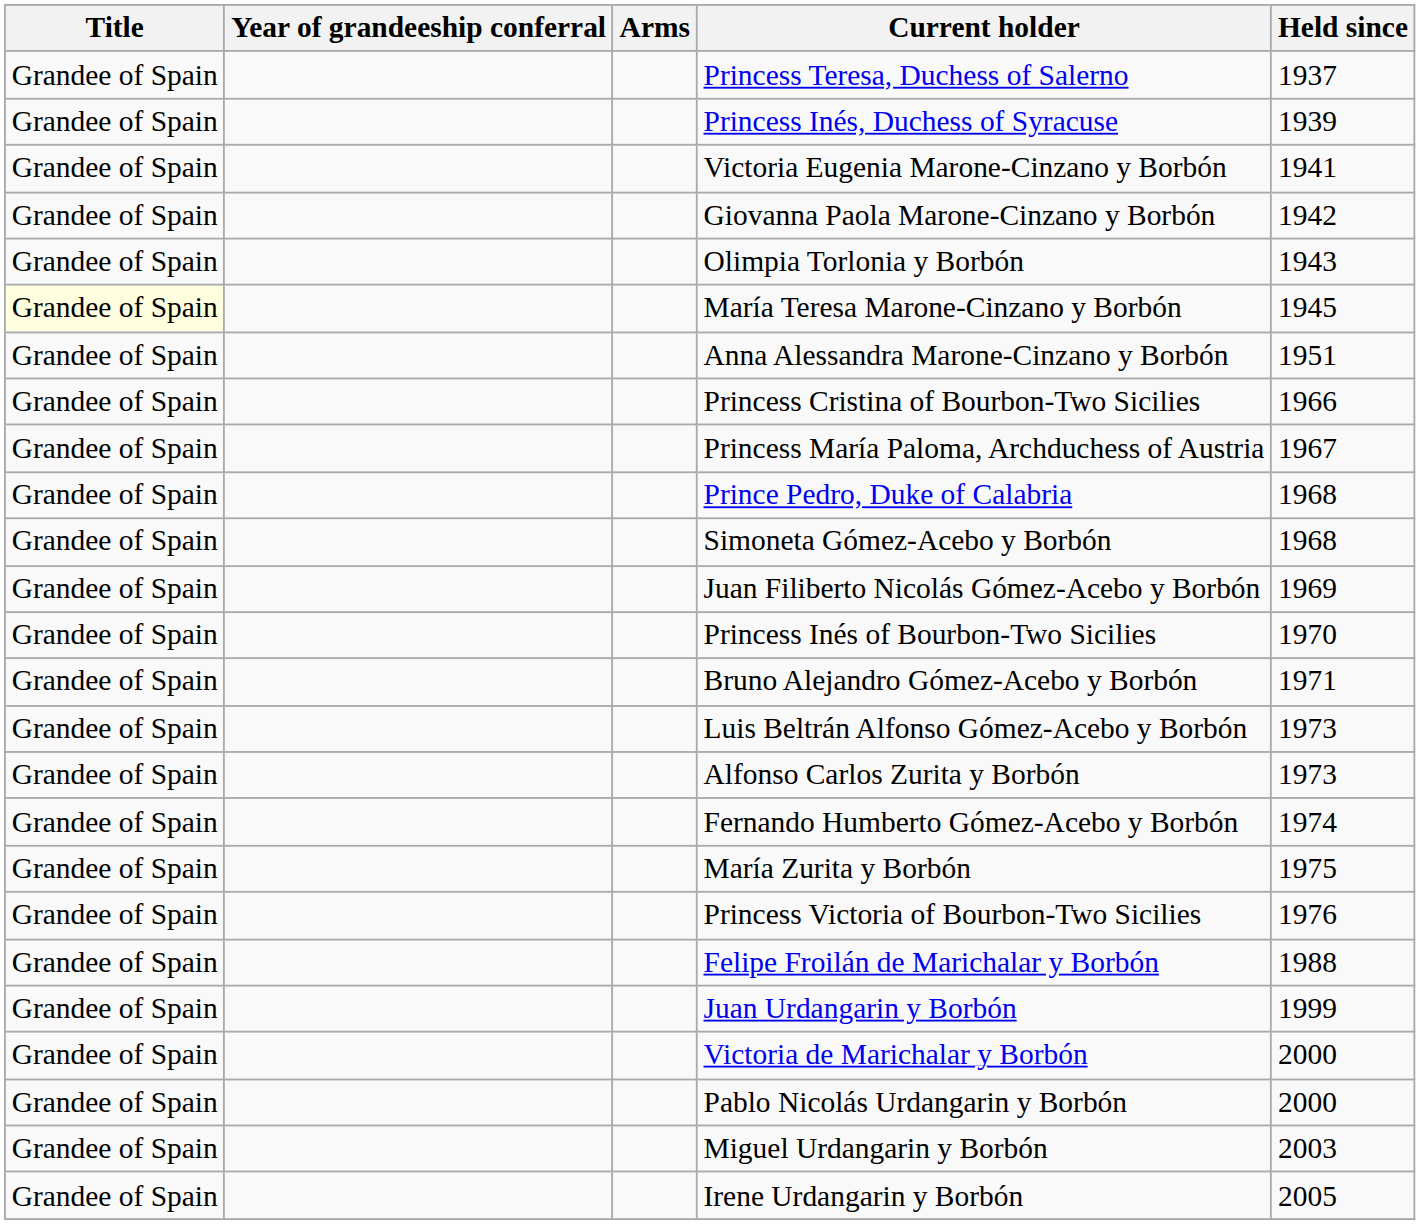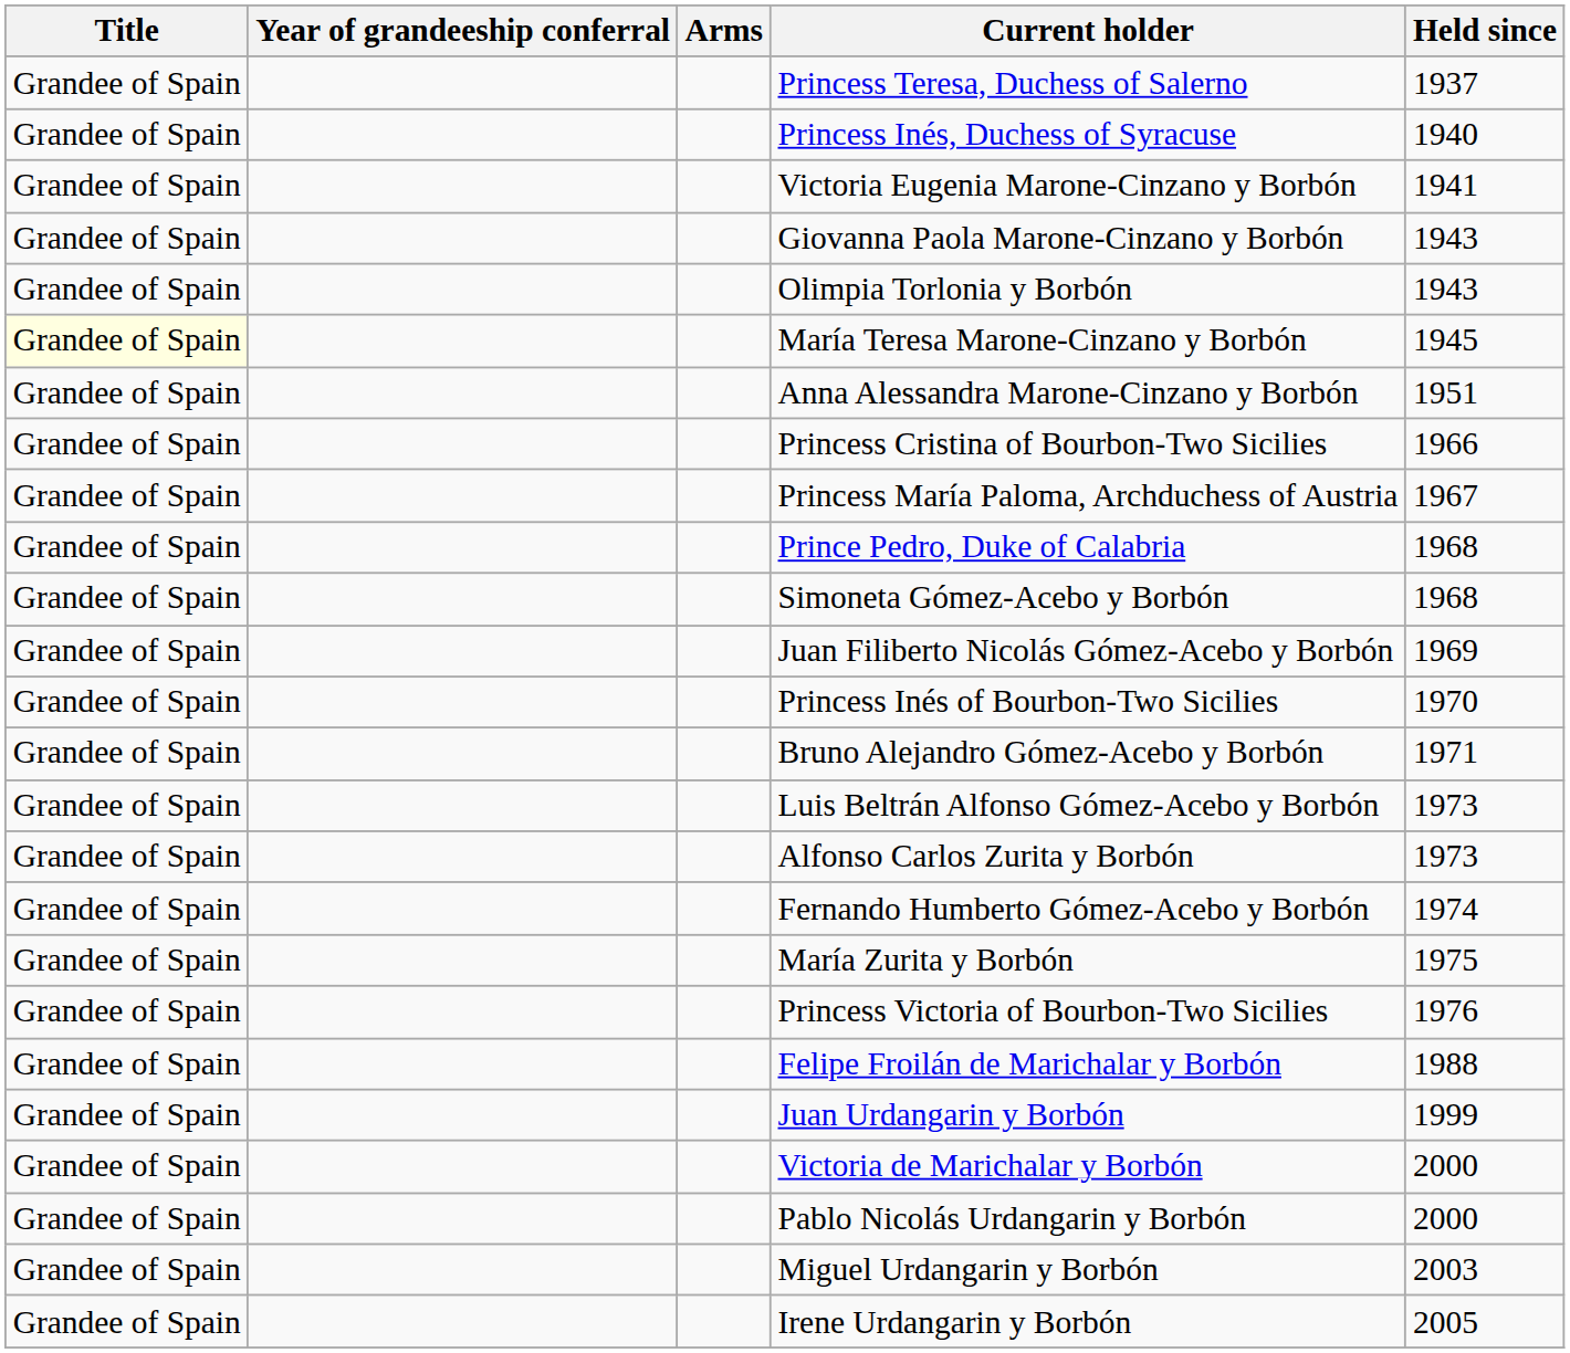 <table class="wikitable sortable">
 <tr>
 <th>Title</th>
 <th>Year of grandeeship conferral</th>
 <th>Arms</th>
 <th>Current holder</th>
 <th>Held since</th>
 </tr>
 <tr>
 <td>Grandee of Spain</td>
 <td></td>
 <td></td>
 <td><a href='#'>Princess Teresa, Duchess of Salerno</a></td>
 <td>1937</td>
 </tr>
 <tr>
 <td>Grandee of Spain</td>
 <td></td>
 <td></td>
 <td><a href='#'>Princess Inés, Duchess of Syracuse</a></td>
-<td>1939</td>
+<td>1940</td>
 </tr>
 <tr>
 <td>Grandee of Spain</td>
 <td></td>
 <td></td>
 <td>Victoria Eugenia Marone-Cinzano y Borbón</td>
 <td>1941</td>
 </tr>
 <tr>
 <td>Grandee of Spain</td>
 <td></td>
 <td></td>
 <td>Giovanna Paola Marone-Cinzano y Borbón</td>
-<td>1942</td>
+<td>1943</td>
 </tr>
 <tr>
 <td>Grandee of Spain</td>
 <td></td>
 <td></td>
 <td>Olimpia Torlonia y Borbón</td>
 <td>1943</td>
 </tr>
 <tr>
 <td style="background: lightyellow;">Grandee of Spain</td>
 <td></td>
 <td></td>
 <td>María Teresa Marone-Cinzano y Borbón</td>
 <td>1945</td>
 </tr>
 <tr>
 <td>Grandee of Spain</td>
 <td></td>
 <td></td>
 <td>Anna Alessandra Marone-Cinzano y Borbón</td>
 <td>1951</td>
 </tr>
 <tr>
 <td>Grandee of Spain</td>
 <td></td>
 <td></td>
 <td>Princess Cristina of Bourbon-Two Sicilies</td>
 <td>1966</td>
 </tr>
 <tr>
 <td>Grandee of Spain</td>
 <td></td>
 <td></td>
 <td>Princess María Paloma, Archduchess of Austria</td>
 <td>1967</td>
 </tr>
 <tr>
 <td>Grandee of Spain</td>
 <td></td>
 <td></td>
 <td><a href='#'>Prince Pedro, Duke of Calabria</a></td>
 <td>1968</td>
 </tr>
 <tr>
 <td>Grandee of Spain</td>
 <td></td>
 <td></td>
 <td>Simoneta Gómez-Acebo y Borbón</td>
 <td>1968</td>
 </tr>
 <tr>
 <td>Grandee of Spain</td>
 <td></td>
 <td></td>
 <td>Juan Filiberto Nicolás Gómez-Acebo y Borbón</td>
 <td>1969</td>
 </tr>
 <tr>
 <td>Grandee of Spain</td>
 <td></td>
 <td></td>
 <td>Princess Inés of Bourbon-Two Sicilies</td>
 <td>1970</td>
 </tr>
 <tr>
 <td>Grandee of Spain</td>
 <td></td>
 <td></td>
 <td>Bruno Alejandro Gómez-Acebo y Borbón</td>
 <td>1971</td>
 </tr>
 <tr>
 <td>Grandee of Spain</td>
 <td></td>
 <td></td>
 <td>Luis Beltrán Alfonso Gómez-Acebo y Borbón</td>
 <td>1973</td>
 </tr>
 <tr>
 <td>Grandee of Spain</td>
 <td></td>
 <td></td>
 <td>Alfonso Carlos Zurita y Borbón</td>
 <td>1973</td>
 </tr>
 <tr>
 <td>Grandee of Spain</td>
 <td></td>
 <td></td>
 <td>Fernando Humberto Gómez-Acebo y Borbón</td>
 <td>1974</td>
 </tr>
 <tr>
 <td>Grandee of Spain</td>
 <td></td>
 <td></td>
 <td>María Zurita y Borbón</td>
 <td>1975</td>
 </tr>
 <tr>
 <td>Grandee of Spain</td>
 <td></td>
 <td></td>
 <td>Princess Victoria of Bourbon-Two Sicilies</td>
 <td>1976</td>
 </tr>
 <tr>
 <td>Grandee of Spain</td>
 <td></td>
 <td></td>
 <td><a href='#'>Felipe Froilán de Marichalar y Borbón</a></td>
 <td>1988</td>
 </tr>
 <tr>
 <td>Grandee of Spain</td>
 <td></td>
 <td></td>
 <td><a href='#'>Juan Urdangarin y Borbón</a></td>
 <td>1999</td>
 </tr>
 <tr>
 <td>Grandee of Spain</td>
 <td></td>
 <td></td>
 <td><a href='#'>Victoria de Marichalar y Borbón</a></td>
 <td>2000</td>
 </tr>
 <tr>
 <td>Grandee of Spain</td>
 <td></td>
 <td></td>
 <td>Pablo Nicolás Urdangarin y Borbón</td>
 <td>2000</td>
 </tr>
 <tr>
 <td>Grandee of Spain</td>
 <td></td>
 <td></td>
 <td>Miguel Urdangarin y Borbón</td>
 <td>2003</td>
 </tr>
 <tr>
 <td>Grandee of Spain</td>
 <td></td>
 <td></td>
 <td>Irene Urdangarin y Borbón</td>
 <td>2005</td>
 </tr>
 <tr>
 </tr>
 </table>
